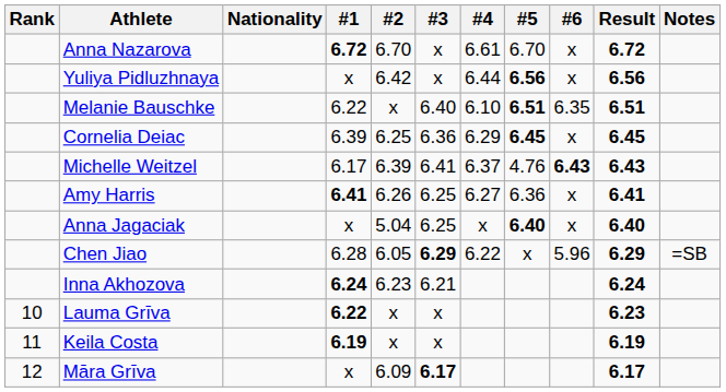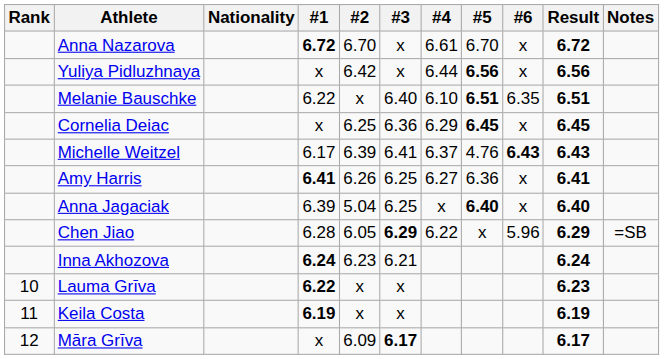 <table class="wikitable sortable" style="text-align:center">
 <tr>
 <th>Rank</th>
 <th>Athlete</th>
 <th>Nationality</th>
 <th>#1</th>
 <th>#2</th>
 <th>#3</th>
 <th>#4</th>
 <th>#5</th>
 <th>#6</th>
 <th>Result</th>
 <th>Notes</th>
 </tr>
 <tr>
 <td></td>
 <td align="left"><a href='#'>Anna Nazarova</a></td>
 <td align=left></td>
 <td><strong>6.72</strong></td>
 <td>6.70</td>
 <td>x</td>
 <td>6.61</td>
 <td>6.70</td>
 <td>x</td>
 <td><strong>6.72</strong></td>
 <td></td>
 </tr>
 <tr>
 <td></td>
 <td align="left"><a href='#'>Yuliya Pidluzhnaya</a></td>
 <td align=left></td>
 <td>x</td>
 <td>6.42</td>
 <td>x</td>
 <td>6.44</td>
 <td><strong>6.56</strong></td>
 <td>x</td>
 <td><strong>6.56</strong></td>
 <td></td>
 </tr>
 <tr>
 <td></td>
 <td align="left"><a href='#'>Melanie Bauschke</a></td>
 <td align=left></td>
 <td>6.22</td>
 <td>x</td>
 <td>6.40</td>
 <td>6.10</td>
 <td><strong>6.51</strong></td>
 <td>6.35</td>
 <td><strong>6.51</strong></td>
 <td></td>
 </tr>
 <tr>
 <td></td>
 <td align="left"><a href='#'>Cornelia Deiac</a></td>
 <td align=left></td>
-<td>6.39</td>
+<td>x</td>
 <td>6.25</td>
 <td>6.36</td>
 <td>6.29</td>
 <td><strong>6.45</strong></td>
 <td>x</td>
 <td><strong>6.45</strong></td>
 <td></td>
 </tr>
 <tr>
 <td></td>
 <td align="left"><a href='#'>Michelle Weitzel</a></td>
 <td align=left></td>
 <td>6.17</td>
 <td>6.39</td>
 <td>6.41</td>
 <td>6.37</td>
 <td>4.76</td>
 <td><strong>6.43</strong></td>
 <td><strong>6.43</strong></td>
 <td></td>
 </tr>
 <tr>
 <td></td>
 <td align="left"><a href='#'>Amy Harris</a></td>
 <td align=left></td>
 <td><strong>6.41</strong></td>
 <td>6.26</td>
 <td>6.25</td>
 <td>6.27</td>
 <td>6.36</td>
 <td>x</td>
 <td><strong>6.41</strong></td>
 <td></td>
 </tr>
 <tr>
 <td></td>
 <td align="left"><a href='#'>Anna Jagaciak</a></td>
 <td align=left></td>
-<td>x</td>
+<td>6.39</td>
 <td>5.04</td>
 <td>6.25</td>
 <td>x</td>
 <td><strong>6.40</strong></td>
 <td>x</td>
 <td><strong>6.40</strong></td>
 <td></td>
 </tr>
 <tr>
 <td></td>
 <td align="left"><a href='#'>Chen Jiao</a></td>
 <td align=left></td>
 <td>6.28</td>
 <td>6.05</td>
 <td><strong>6.29</strong></td>
 <td>6.22</td>
 <td>x</td>
 <td>5.96</td>
 <td><strong>6.29</strong></td>
 <td>=SB</td>
 </tr>
 <tr>
 <td></td>
 <td align="left"><a href='#'>Inna Akhozova</a></td>
 <td align=left></td>
 <td><strong>6.24</strong></td>
 <td>6.23</td>
 <td>6.21</td>
 <td></td>
 <td></td>
 <td></td>
 <td><strong>6.24</strong></td>
 <td></td>
 </tr>
 <tr>
 <td>10</td>
 <td align="left"><a href='#'>Lauma Grīva</a></td>
 <td align=left></td>
 <td><strong>6.22</strong></td>
 <td>x</td>
 <td>x</td>
 <td></td>
 <td></td>
 <td></td>
 <td><strong>6.23</strong></td>
 <td></td>
 </tr>
 <tr>
 <td>11</td>
 <td align="left"><a href='#'>Keila Costa</a></td>
 <td align=left></td>
 <td><strong>6.19</strong></td>
 <td>x</td>
 <td>x</td>
 <td></td>
 <td></td>
 <td></td>
 <td><strong>6.19</strong></td>
 <td></td>
 </tr>
 <tr>
 <td>12</td>
 <td align="left"><a href='#'>Māra Grīva</a></td>
 <td align=left></td>
 <td>x</td>
 <td>6.09</td>
 <td><strong>6.17</strong></td>
 <td></td>
 <td></td>
 <td></td>
 <td><strong>6.17</strong></td>
 <td></td>
 </tr>
 </table>
